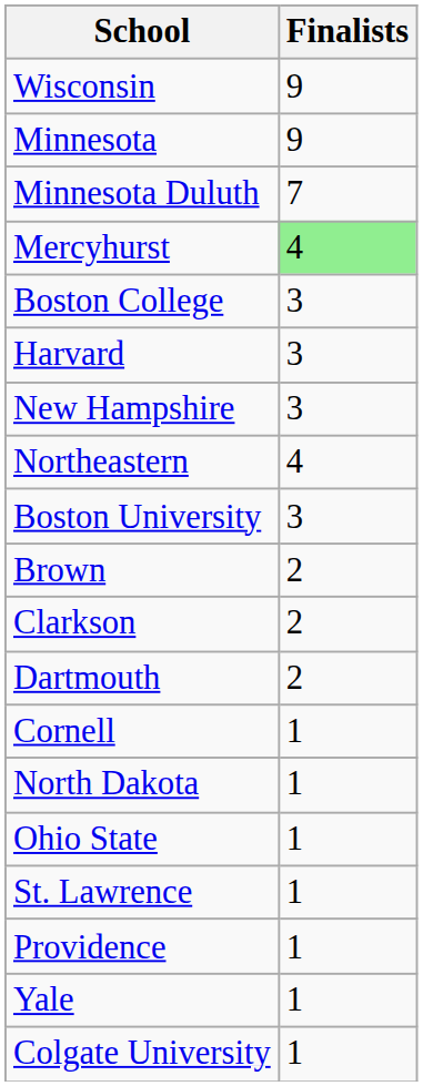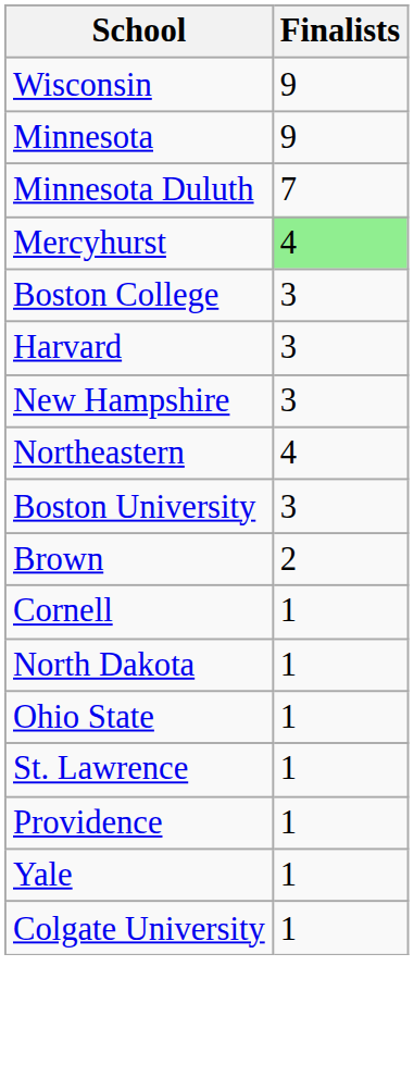 <table class="wikitable">
 <tr>
 <th bgcolor="#e5e5e5">School</th>
 <th bgcolor="#e5e5e5">Finalists</th>
 </tr>
 <tr>
 <td><a href='#'>Wisconsin</a></td>
 <td>9</td>
 </tr>
 <tr>
 <td><a href='#'>Minnesota</a></td>
 <td>9</td>
 </tr>
 <tr>
 <td><a href='#'>Minnesota Duluth</a></td>
 <td>7</td>
 </tr>
 <tr>
 <td><a href='#'>Mercyhurst</a></td>
 <td style="background: lightgreen;">4</td>
 </tr>
 <tr>
 <td><a href='#'>Boston College</a></td>
 <td>3</td>
 </tr>
 <tr>
 <td><a href='#'>Harvard</a></td>
 <td>3</td>
 </tr>
 <tr>
 <td><a href='#'>New Hampshire</a></td>
 <td>3</td>
 </tr>
 <tr>
 <td><a href='#'>Northeastern</a></td>
 <td>4</td>
 </tr>
 <tr>
 <td><a href='#'>Boston University</a></td>
 <td>3</td>
 </tr>
 <tr>
 <td><a href='#'>Brown</a></td>
 <td>2</td>
 </tr>
 <tr>
-<td><a href='#'>Clarkson</a></td>
-<td>2</td>
-</tr>
-<tr>
-<td><a href='#'>Dartmouth</a></td>
-<td>2</td>
-</tr>
-<tr>
 <td><a href='#'>Cornell</a></td>
 <td>1</td>
 </tr>
 <tr>
 <td><a href='#'>North Dakota</a></td>
 <td>1</td>
 </tr>
 <tr>
 <td><a href='#'>Ohio State</a></td>
 <td>1</td>
 </tr>
 <tr>
 <td><a href='#'>St. Lawrence</a></td>
 <td>1</td>
 </tr>
 <tr>
 <td><a href='#'>Providence</a></td>
 <td>1</td>
 </tr>
 <tr>
 <td><a href='#'>Yale</a></td>
 <td>1</td>
 </tr>
 <tr>
 <td><a href='#'>Colgate University</a></td>
 <td>1</td>
 </tr>
 </table>
